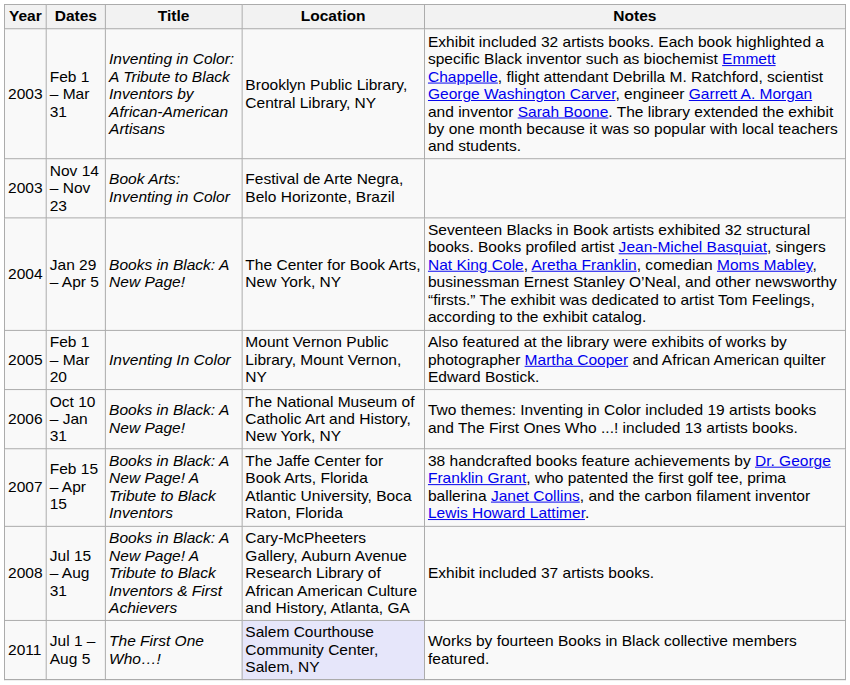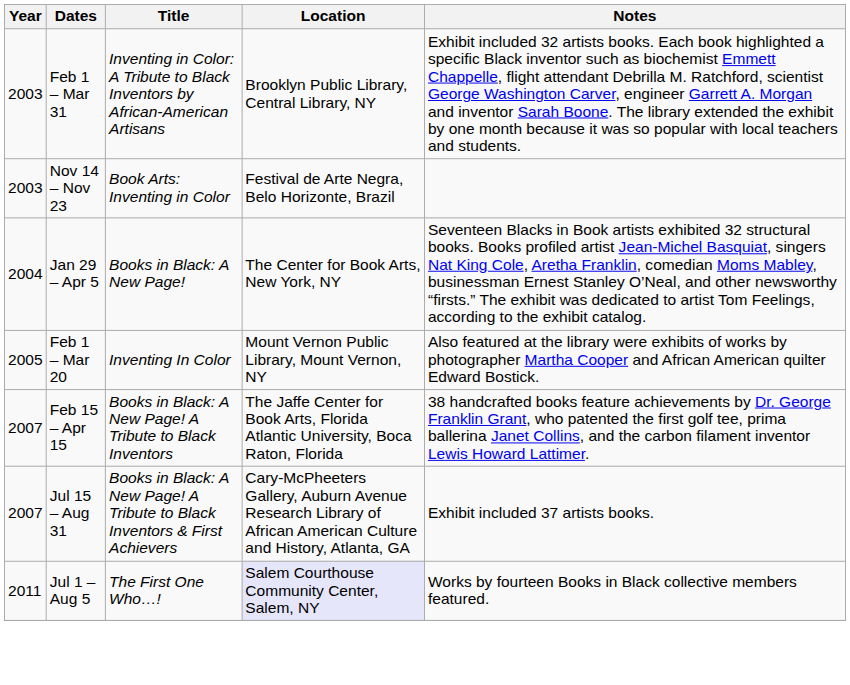 <table class="wikitable sortable">
 <tr>
 <th>Year</th>
 <th>Dates</th>
 <th>Title</th>
 <th class="unsortable">Location</th>
 <th class="unsortable">Notes</th>
 </tr>
 <tr>
 <td>2003</td>
 <td>Feb 1 – Mar 31</td>
 <td><em>Inventing in Color: A Tribute to Black Inventors by African-American Artisans</em></td>
 <td>Brooklyn Public Library, Central Library, NY</td>
 <td>Exhibit included 32 artists books. Each book highlighted a specific Black inventor such as biochemist <a href='#'>Emmett Chappelle</a>, flight attendant Debrilla M. Ratchford, scientist <a href='#'>George Washington Carver</a>, engineer <a href='#'>Garrett A. Morgan</a> and inventor <a href='#'>Sarah Boone</a>. The library extended the exhibit by one month because it was so popular with local teachers and students.</td>
 </tr>
 <tr>
 <td>2003</td>
 <td>Nov 14 – Nov 23</td>
 <td><em>Book Arts: Inventing in Color</em></td>
 <td>Festival de Arte Negra, Belo Horizonte, Brazil</td>
 <td></td>
 </tr>
 <tr>
 <td>2004</td>
 <td>Jan 29 – Apr 5</td>
 <td><em>Books in Black: A New Page!</em></td>
 <td>The Center for Book Arts, New York, NY</td>
 <td>Seventeen Blacks in Book artists exhibited 32 structural books. Books profiled artist <a href='#'>Jean-Michel Basquiat</a>, singers <a href='#'>Nat King Cole</a>, <a href='#'>Aretha Franklin</a>, comedian <a href='#'>Moms Mabley</a>, businessman Ernest Stanley O’Neal, and other newsworthy “firsts.”  The exhibit was dedicated to artist Tom Feelings, according to the exhibit catalog.</td>
 </tr>
 <tr>
 <td>2005</td>
 <td>Feb 1 – Mar 20</td>
 <td><em>Inventing In Color</em></td>
 <td>Mount Vernon Public Library, Mount Vernon, NY</td>
 <td>Also featured at the library were exhibits of works by photographer <a href='#'>Martha Cooper</a> and African American quilter Edward Bostick.</td>
 </tr>
 <tr>
-<td>2006</td>
-<td>Oct 10 – Jan 31</td>
-<td><em>Books in Black: A New Page!</em></td>
-<td>The National Museum of Catholic Art and History, New York, NY</td>
-<td>Two themes: Inventing in Color included 19 artists books and The First Ones Who ...! included 13 artists books.</td>
-</tr>
-<tr>
 <td>2007</td>
 <td>Feb 15 – Apr 15</td>
 <td><em>Books in Black: A New Page! A Tribute to Black Inventors</em></td>
 <td>The Jaffe Center for Book Arts, Florida Atlantic University, Boca Raton, Florida</td>
 <td>38 handcrafted books feature achievements by <a href='#'>Dr. George Franklin Grant</a>, who patented the first golf tee, prima ballerina <a href='#'>Janet Collins</a>, and the carbon filament inventor <a href='#'>Lewis Howard Lattimer</a>.</td>
 </tr>
 <tr>
-<td>2008</td>
+<td>2007</td>
 <td>Jul 15 – Aug 31</td>
 <td><em>Books in Black: A New Page! A Tribute to Black Inventors & First Achievers</em></td>
 <td>Cary-McPheeters Gallery, Auburn Avenue Research Library of African American Culture and History, Atlanta, GA</td>
 <td>Exhibit included 37 artists books.</td>
 </tr>
 <tr>
 <td>2011</td>
 <td>Jul 1 – Aug 5</td>
 <td><em>The First One Who…!</em></td>
 <td style="background: lavender;">Salem Courthouse Community Center, Salem, NY</td>
 <td>Works by fourteen Books in Black collective members featured.</td>
 </tr>
 <tr>
 </tr>
 </table>
